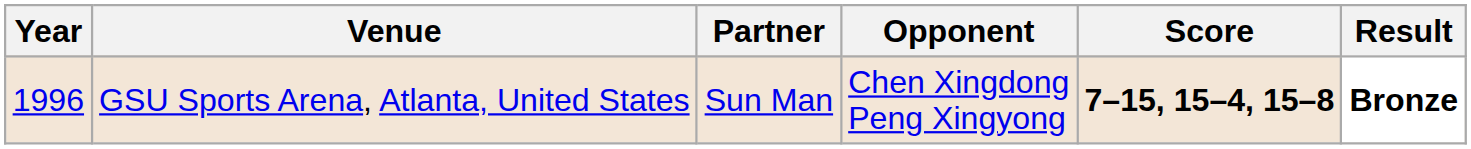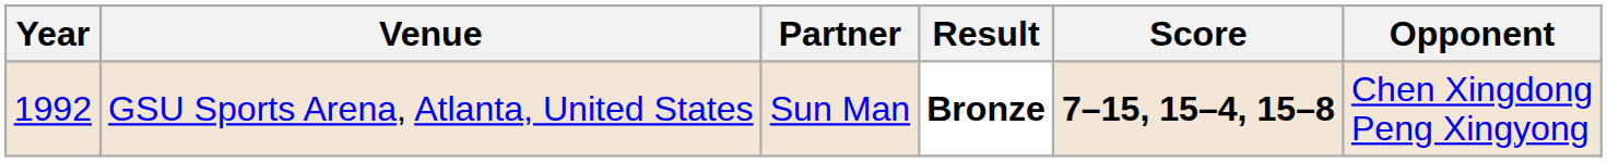 <table class="sortable wikitable" style="font-size: 90%;">
 <tr>
 <th>Year</th>
 <th>Venue</th>
 <th>Partner</th>
+<th>Result</th>
+<th>Score</th>
 <th>Opponent</th>
-<th>Score</th>
-<th>Result</th>
 </tr>
 <tr style="background:#F3E6D7">
-<td align="center"><a href='#'>1996</a></td>
+<td align="center"><a href='#'>1992</a></td>
 <td align="left"><a href='#'>GSU Sports Arena</a>, <a href='#'>Atlanta, United States</a></td>
 <td align="left"> <a href='#'>Sun Man</a></td>
+<td style="text-align:left; background:white"> <strong>Bronze</strong></td>
+<td align="left"><strong>7–15, 15–4, 15–8</strong></td>
 <td align="left"> <a href='#'>Chen Xingdong</a> <br>  <a href='#'>Peng Xingyong</a></td>
-<td align="left"><strong>7–15, 15–4, 15–8</strong></td>
-<td style="text-align:left; background:white"> <strong>Bronze</strong></td>
 </tr>
 </table>
